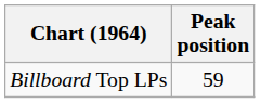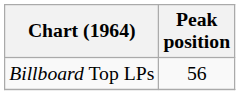 <table class="wikitable">
 <tr>
 <th>Chart (1964)</th>
 <th>Peak<br>position</th>
 </tr>
 <tr>
 <td><em>Billboard</em> Top LPs</td>
-<td align="center">59</td>
+<td align="center">56</td>
 </tr>
 <tr>
 </tr>
 </table>
